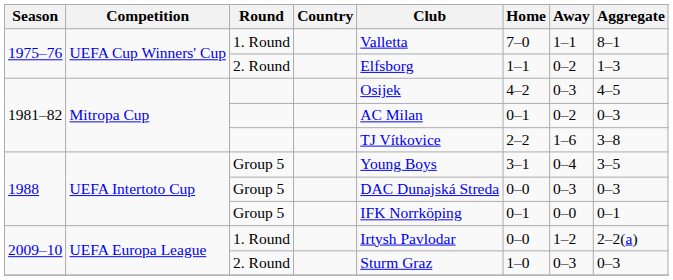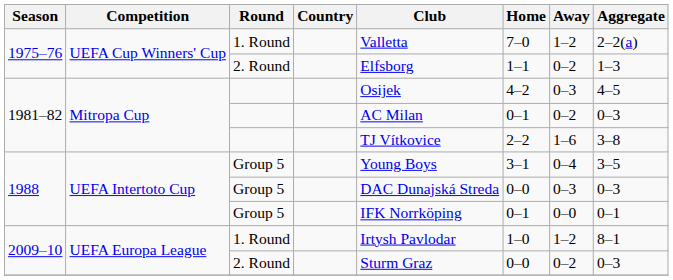 <table class="wikitable">
 <tr>
 <th>Season</th>
 <th>Competition</th>
 <th>Round</th>
 <th>Country</th>
 <th>Club</th>
 <th>Home</th>
 <th>Away</th>
 <th>Aggregate</th>
 </tr>
 <tr>
 <td rowspan=2><a href='#'>1975–76</a></td>
 <td rowspan=2><a href='#'>UEFA Cup Winners' Cup</a></td>
 <td>1. Round</td>
 <td align=center></td>
 <td><a href='#'>Valletta</a></td>
 <td>7–0</td>
-<td>1–1</td>
-<td>8–1</td>
+<td>1–2</td>
+<td>2–2(<a href='#'>a</a>)</td>
 </tr>
 <tr>
 <td>2. Round</td>
 <td align=center></td>
 <td><a href='#'>Elfsborg</a></td>
 <td>1–1</td>
 <td>0–2</td>
 <td>1–3</td>
 </tr>
 <tr>
 <td rowspan=3>1981–82</td>
 <td rowspan=3><a href='#'>Mitropa Cup</a></td>
 <td></td>
 <td align=center></td>
 <td><a href='#'>Osijek</a></td>
 <td>4–2</td>
 <td>0–3</td>
 <td>4–5</td>
 </tr>
 <tr>
 <td></td>
 <td align=center></td>
 <td><a href='#'>AC Milan</a></td>
 <td>0–1</td>
 <td>0–2</td>
 <td>0–3</td>
 </tr>
 <tr>
 <td></td>
 <td align=center></td>
 <td><a href='#'>TJ Vítkovice</a></td>
 <td>2–2</td>
 <td>1–6</td>
 <td>3–8</td>
 </tr>
 <tr>
 <td rowspan=3><a href='#'>1988</a></td>
 <td rowspan=3><a href='#'>UEFA Intertoto Cup</a></td>
 <td>Group 5</td>
 <td align=center></td>
 <td><a href='#'>Young Boys</a></td>
 <td>3–1</td>
 <td>0–4</td>
 <td>3–5</td>
 </tr>
 <tr>
 <td>Group 5</td>
 <td align=center></td>
 <td><a href='#'>DAC Dunajská Streda</a></td>
 <td>0–0</td>
 <td>0–3</td>
 <td>0–3</td>
 </tr>
 <tr>
 <td>Group 5</td>
 <td align=center></td>
 <td><a href='#'>IFK Norrköping</a></td>
 <td>0–1</td>
 <td>0–0</td>
 <td>0–1</td>
 </tr>
 <tr>
 <td rowspan=2><a href='#'>2009–10</a></td>
 <td rowspan=2><a href='#'>UEFA Europa League</a></td>
 <td>1. Round</td>
 <td align=center></td>
 <td><a href='#'>Irtysh Pavlodar</a></td>
-<td>0–0</td>
+<td>1–0</td>
 <td>1–2</td>
-<td>2–2(<a href='#'>a</a>)</td>
+<td>8–1</td>
 </tr>
 <tr>
 <td>2. Round</td>
 <td align=center></td>
 <td><a href='#'>Sturm Graz</a></td>
-<td>1–0</td>
-<td>0–3</td>
+<td>0–0</td>
+<td>0–2</td>
 <td>0–3</td>
 </tr>
 <tr>
 </tr>
 </table>
